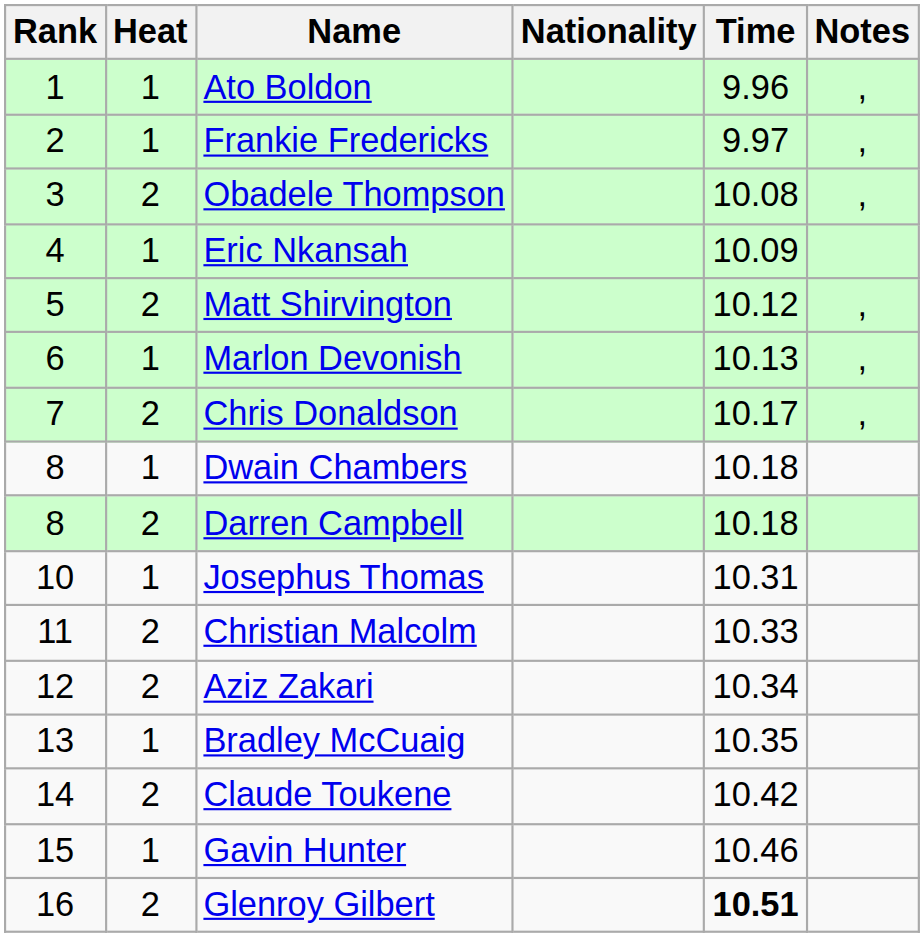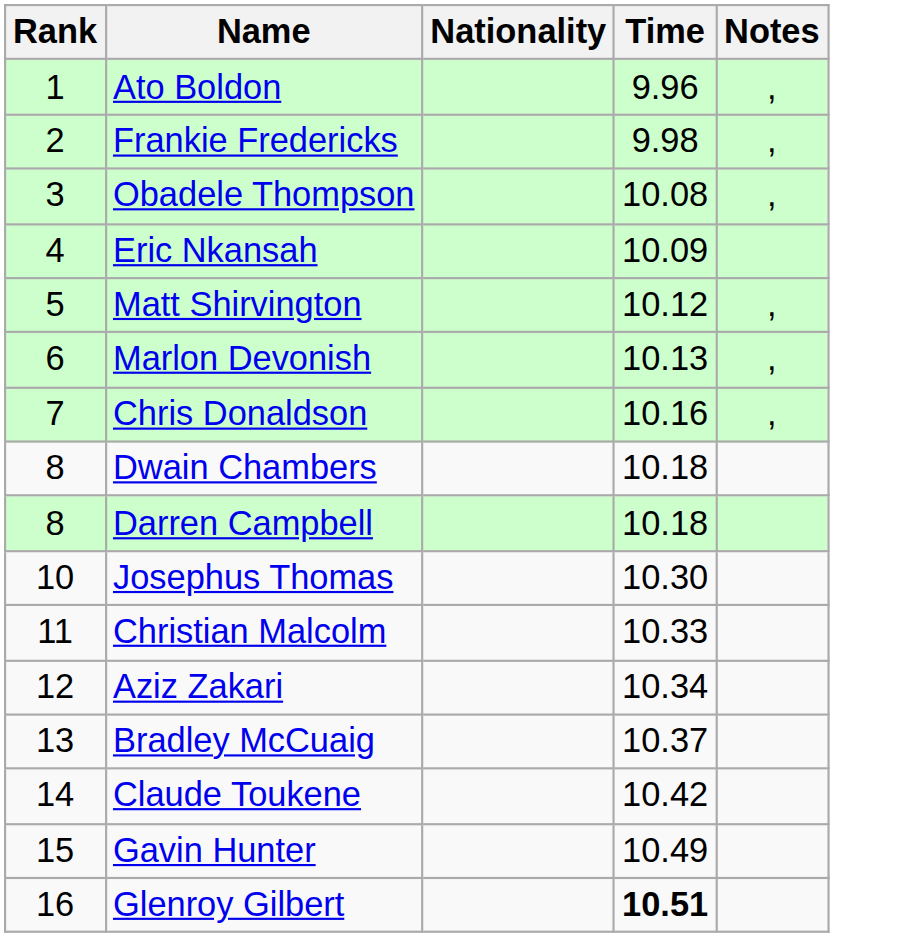 <table class="wikitable sortable" style="text-align:center">
 <tr>
 <th>Rank</th>
-<th>Heat</th>
 <th>Name</th>
 <th>Nationality</th>
 <th>Time</th>
 <th>Notes</th>
 </tr>
 <tr bgcolor=ccffcc>
-<td>1</td>
 <td>1</td>
 <td align=left><a href='#'>Ato Boldon</a></td>
 <td align=left></td>
 <td>9.96</td>
 <td>, </td>
 </tr>
 <tr bgcolor=ccffcc>
 <td>2</td>
-<td>1</td>
 <td align=left><a href='#'>Frankie Fredericks</a></td>
 <td align=left></td>
-<td>9.97</td>
+<td>9.98</td>
 <td>, </td>
 </tr>
 <tr bgcolor=ccffcc>
 <td>3</td>
-<td>2</td>
 <td align=left><a href='#'>Obadele Thompson</a></td>
 <td align=left></td>
 <td>10.08</td>
 <td>, </td>
 </tr>
 <tr bgcolor=ccffcc>
 <td>4</td>
-<td>1</td>
 <td align=left><a href='#'>Eric Nkansah</a></td>
 <td align=left></td>
 <td>10.09</td>
 <td></td>
 </tr>
 <tr bgcolor=ccffcc>
 <td>5</td>
-<td>2</td>
 <td align=left><a href='#'>Matt Shirvington</a></td>
 <td align=left></td>
 <td>10.12</td>
 <td>, </td>
 </tr>
 <tr bgcolor=ccffcc>
 <td>6</td>
-<td>1</td>
 <td align=left><a href='#'>Marlon Devonish</a></td>
 <td align=left></td>
 <td>10.13</td>
 <td>, </td>
 </tr>
 <tr bgcolor=ccffcc>
 <td>7</td>
-<td>2</td>
 <td align=left><a href='#'>Chris Donaldson</a></td>
 <td align=left></td>
-<td>10.17</td>
+<td>10.16</td>
 <td>, </td>
 </tr>
 <tr>
 <td>8</td>
-<td>1</td>
 <td align=left><a href='#'>Dwain Chambers</a></td>
 <td align=left></td>
 <td>10.18</td>
 <td></td>
 </tr>
 <tr bgcolor=ccffcc>
 <td>8</td>
-<td>2</td>
 <td align=left><a href='#'>Darren Campbell</a></td>
 <td align=left></td>
 <td>10.18</td>
 <td></td>
 </tr>
 <tr>
 <td>10</td>
-<td>1</td>
 <td align=left><a href='#'>Josephus Thomas</a></td>
 <td align=left></td>
-<td>10.31</td>
+<td>10.30</td>
 <td></td>
 </tr>
 <tr>
 <td>11</td>
-<td>2</td>
 <td align=left><a href='#'>Christian Malcolm</a></td>
 <td align=left></td>
 <td>10.33</td>
 <td></td>
 </tr>
 <tr>
 <td>12</td>
-<td>2</td>
 <td align=left><a href='#'>Aziz Zakari</a></td>
 <td align=left></td>
 <td>10.34</td>
 <td></td>
 </tr>
 <tr>
 <td>13</td>
-<td>1</td>
 <td align=left><a href='#'>Bradley McCuaig</a></td>
 <td align=left></td>
-<td>10.35</td>
+<td>10.37</td>
 <td></td>
 </tr>
 <tr>
 <td>14</td>
-<td>2</td>
 <td align=left><a href='#'>Claude Toukene</a></td>
 <td align=left></td>
 <td>10.42</td>
 <td></td>
 </tr>
 <tr>
 <td>15</td>
-<td>1</td>
 <td align=left><a href='#'>Gavin Hunter</a></td>
 <td align=left></td>
-<td>10.46</td>
+<td>10.49</td>
 <td></td>
 </tr>
 <tr>
 <td>16</td>
-<td>2</td>
 <td align=left><a href='#'>Glenroy Gilbert</a></td>
 <td align=left></td>
 <td><strong>10.51</strong></td>
 <td></td>
 </tr>
 </table>
